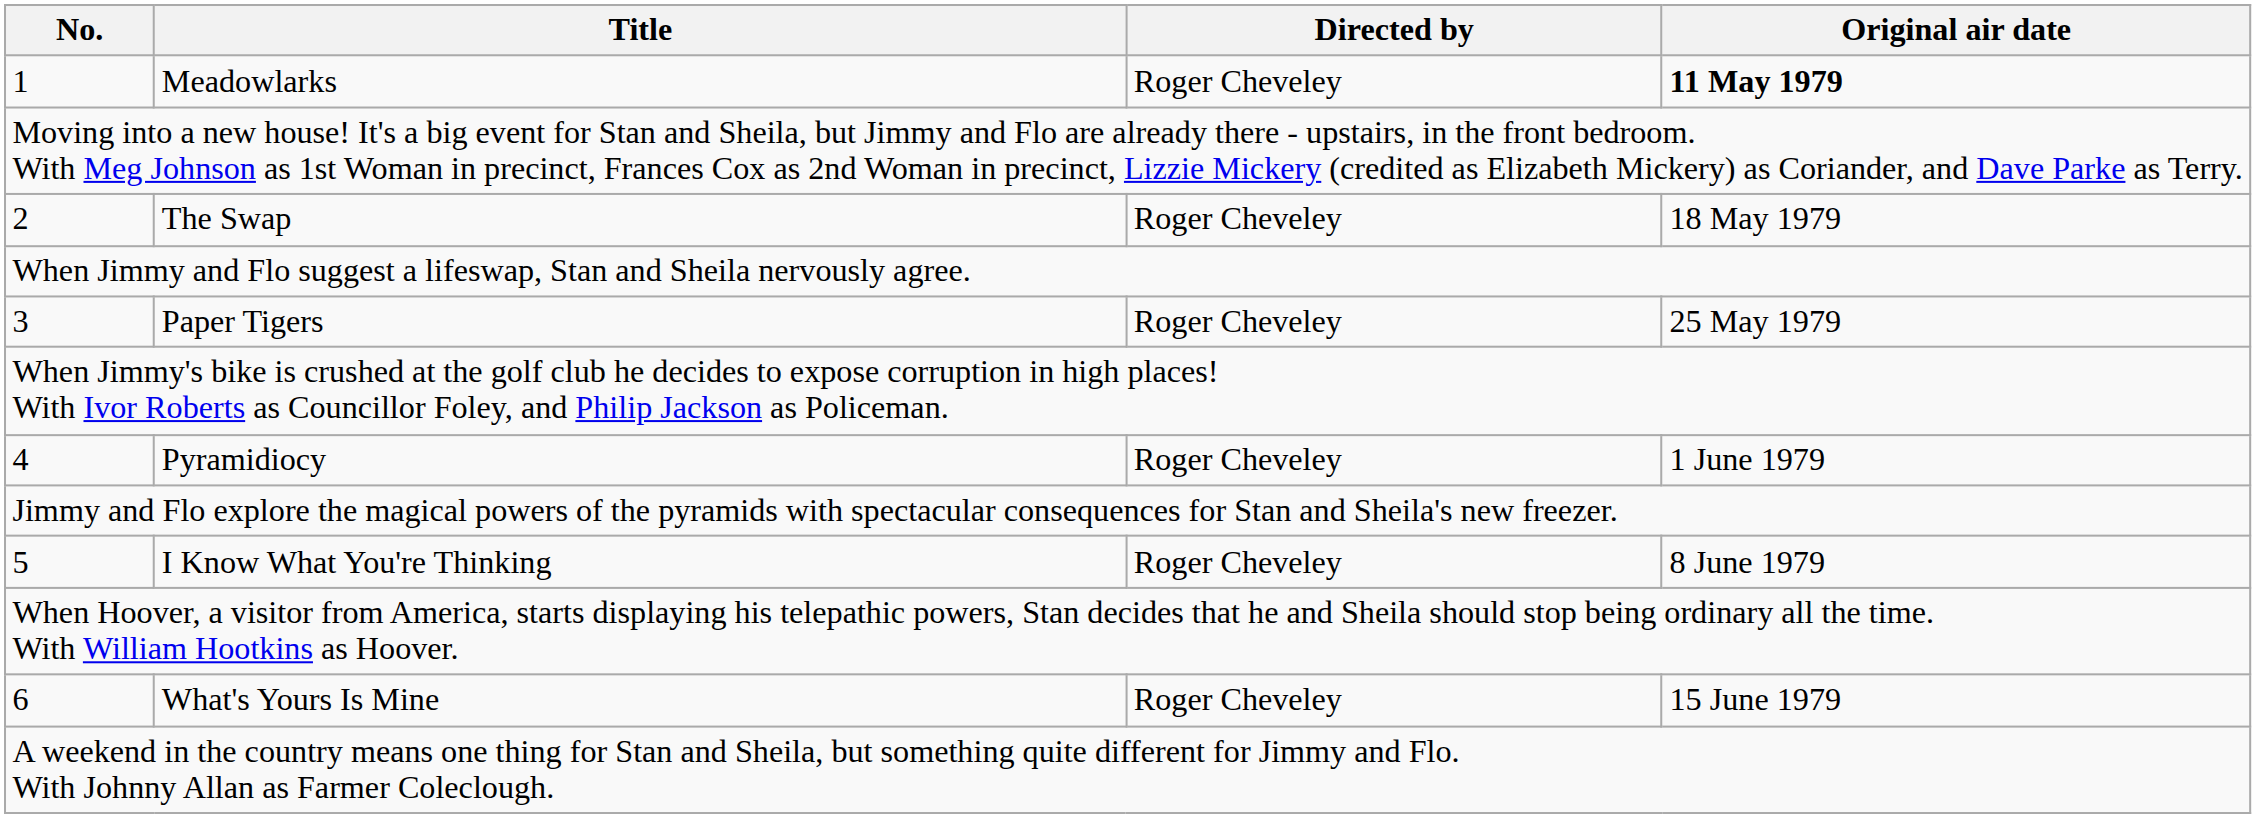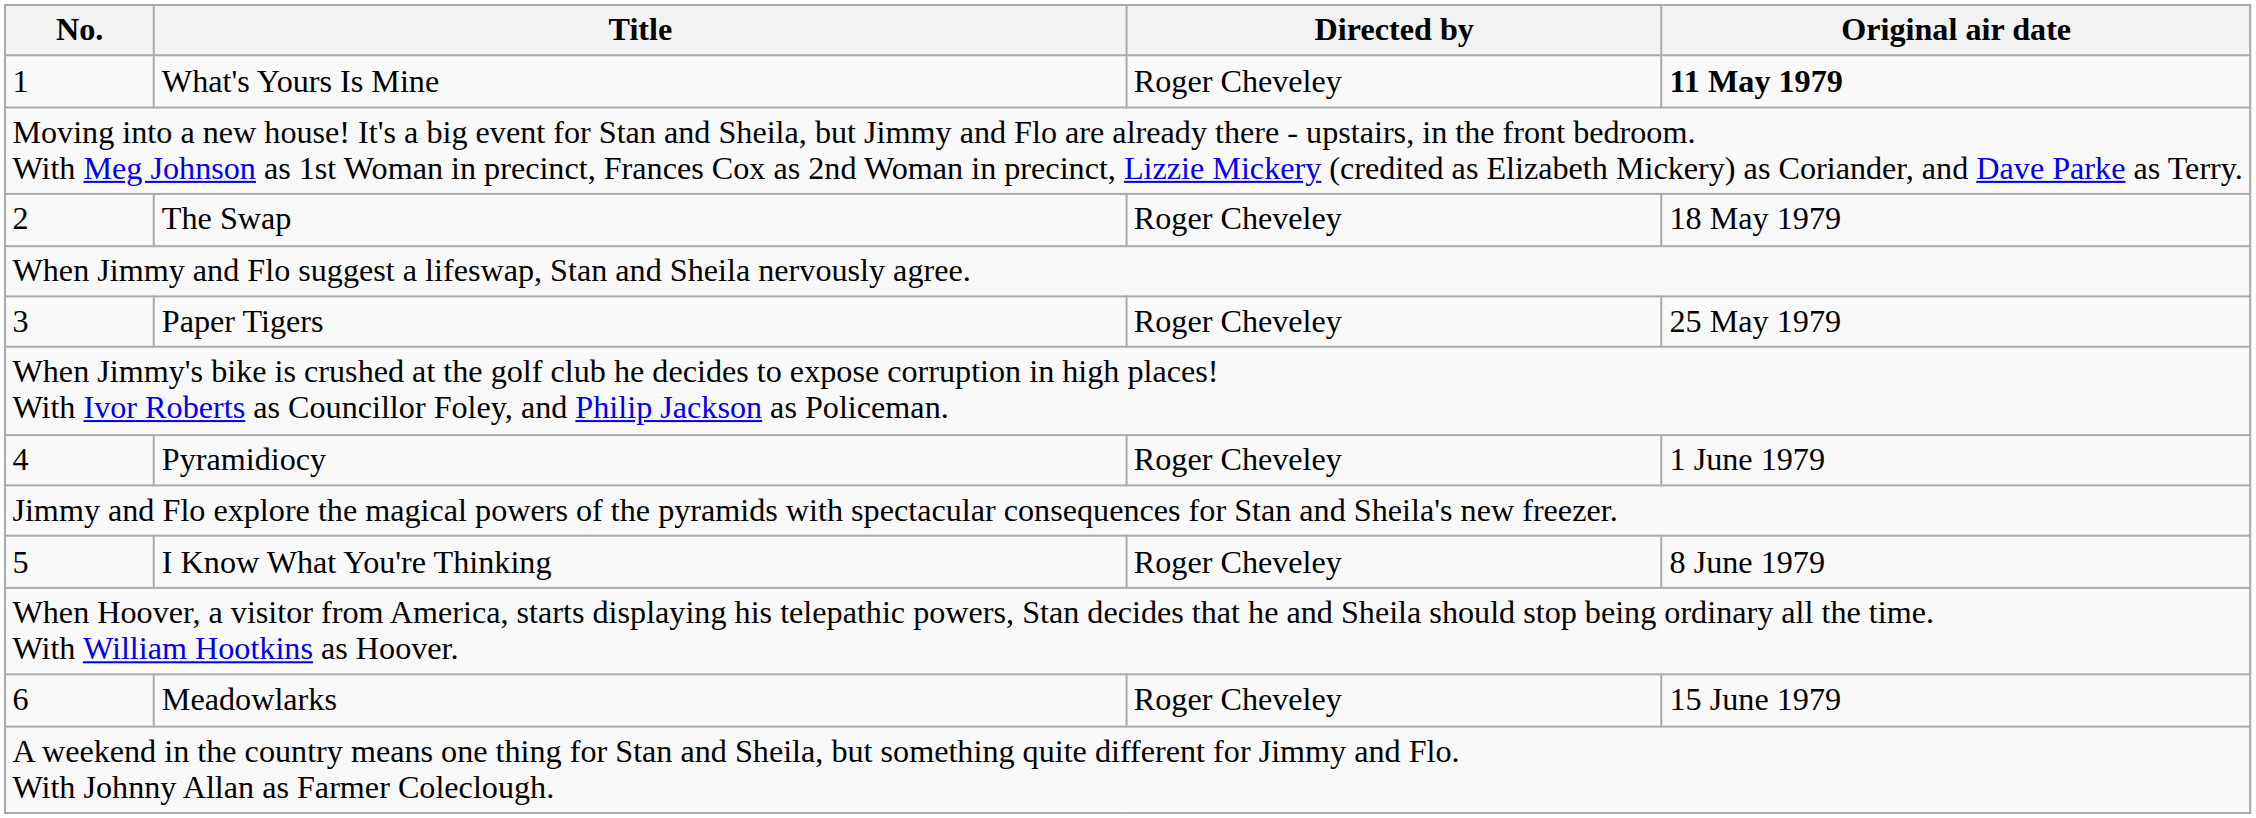 <table class="wikitable">
 <tr>
 <th>No.</th>
 <th>Title</th>
 <th>Directed by</th>
 <th>Original air date</th>
 </tr>
 <tr>
 <td>1</td>
-<td>Meadowlarks</td>
+<td>What's Yours Is Mine</td>
 <td>Roger Cheveley</td>
 <td><strong>11 May 1979</strong></td>
 </tr>
 <tr>
 <td colspan="4">Moving into a new house! It's a big event for Stan and Sheila, but Jimmy and Flo are already there - upstairs, in the front bedroom.<br>With <a href='#'>Meg Johnson</a> as 1st Woman in precinct, Frances Cox as 2nd Woman in precinct, <a href='#'>Lizzie Mickery</a> (credited as Elizabeth Mickery) as Coriander, and <a href='#'>Dave Parke</a> as Terry.</td>
 </tr>
 <tr>
 <td>2</td>
 <td>The Swap</td>
 <td>Roger Cheveley</td>
 <td>18 May 1979</td>
 </tr>
 <tr>
 <td colspan="4">When Jimmy and Flo suggest a lifeswap, Stan and Sheila nervously agree.</td>
 </tr>
 <tr>
 <td>3</td>
 <td>Paper Tigers</td>
 <td>Roger Cheveley</td>
 <td>25 May 1979</td>
 </tr>
 <tr>
 <td colspan="4">When Jimmy's bike is crushed at the golf club he decides to expose corruption in high places!<br>With <a href='#'>Ivor Roberts</a> as Councillor Foley, and <a href='#'>Philip Jackson</a> as Policeman.</td>
 </tr>
 <tr>
 <td>4</td>
 <td>Pyramidiocy</td>
 <td>Roger Cheveley</td>
 <td>1 June 1979</td>
 </tr>
 <tr>
 <td colspan="4">Jimmy and Flo explore the magical powers of the pyramids with spectacular consequences for Stan and Sheila's new freezer.</td>
 </tr>
 <tr>
 <td>5</td>
 <td>I Know What You're Thinking</td>
 <td>Roger Cheveley</td>
 <td>8 June 1979</td>
 </tr>
 <tr>
 <td colspan="4">When Hoover, a visitor from America, starts displaying his telepathic powers, Stan decides that he and Sheila should stop being ordinary all the time.<br>With <a href='#'>William Hootkins</a> as Hoover.</td>
 </tr>
 <tr>
 <td>6</td>
-<td>What's Yours Is Mine</td>
+<td>Meadowlarks</td>
 <td>Roger Cheveley</td>
 <td>15 June 1979</td>
 </tr>
 <tr>
 <td colspan="4">A weekend in the country means one thing for Stan and Sheila, but something quite different for Jimmy and Flo.<br>With Johnny Allan as Farmer Coleclough.</td>
 </tr>
 </table>
